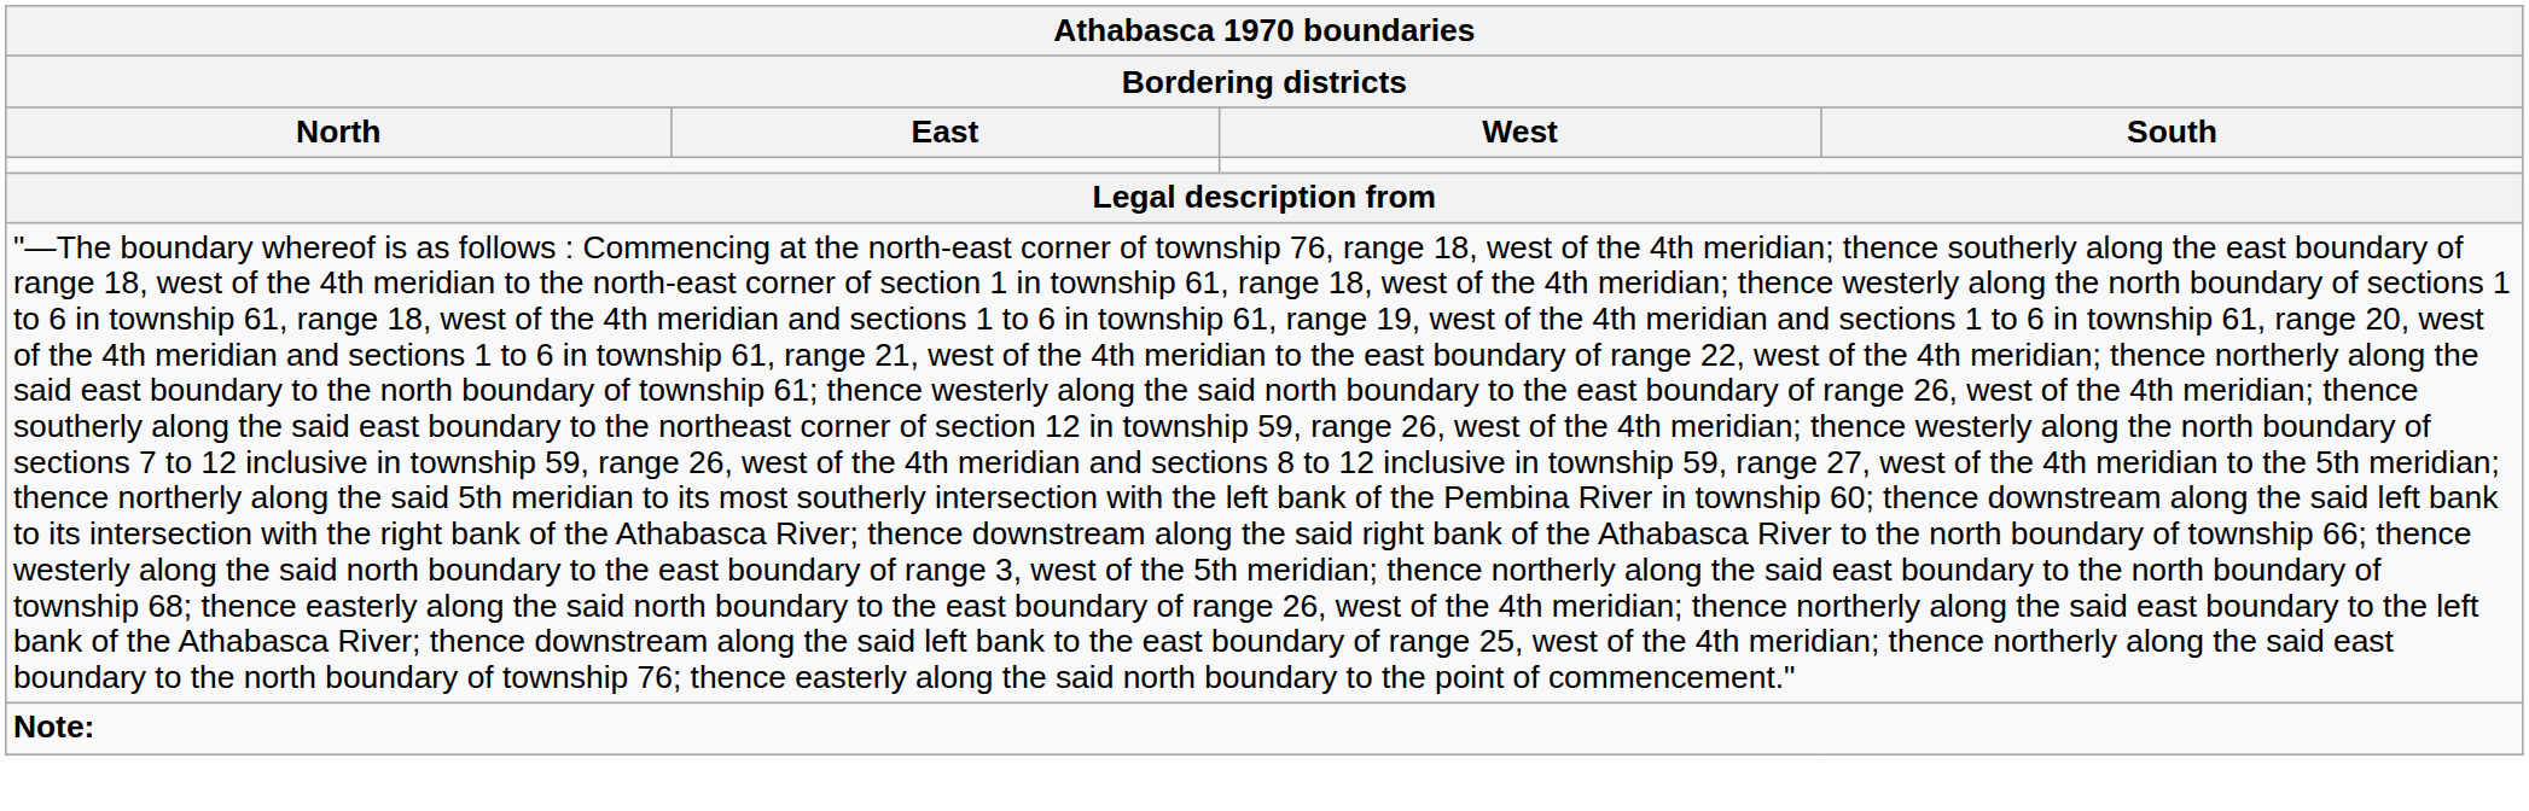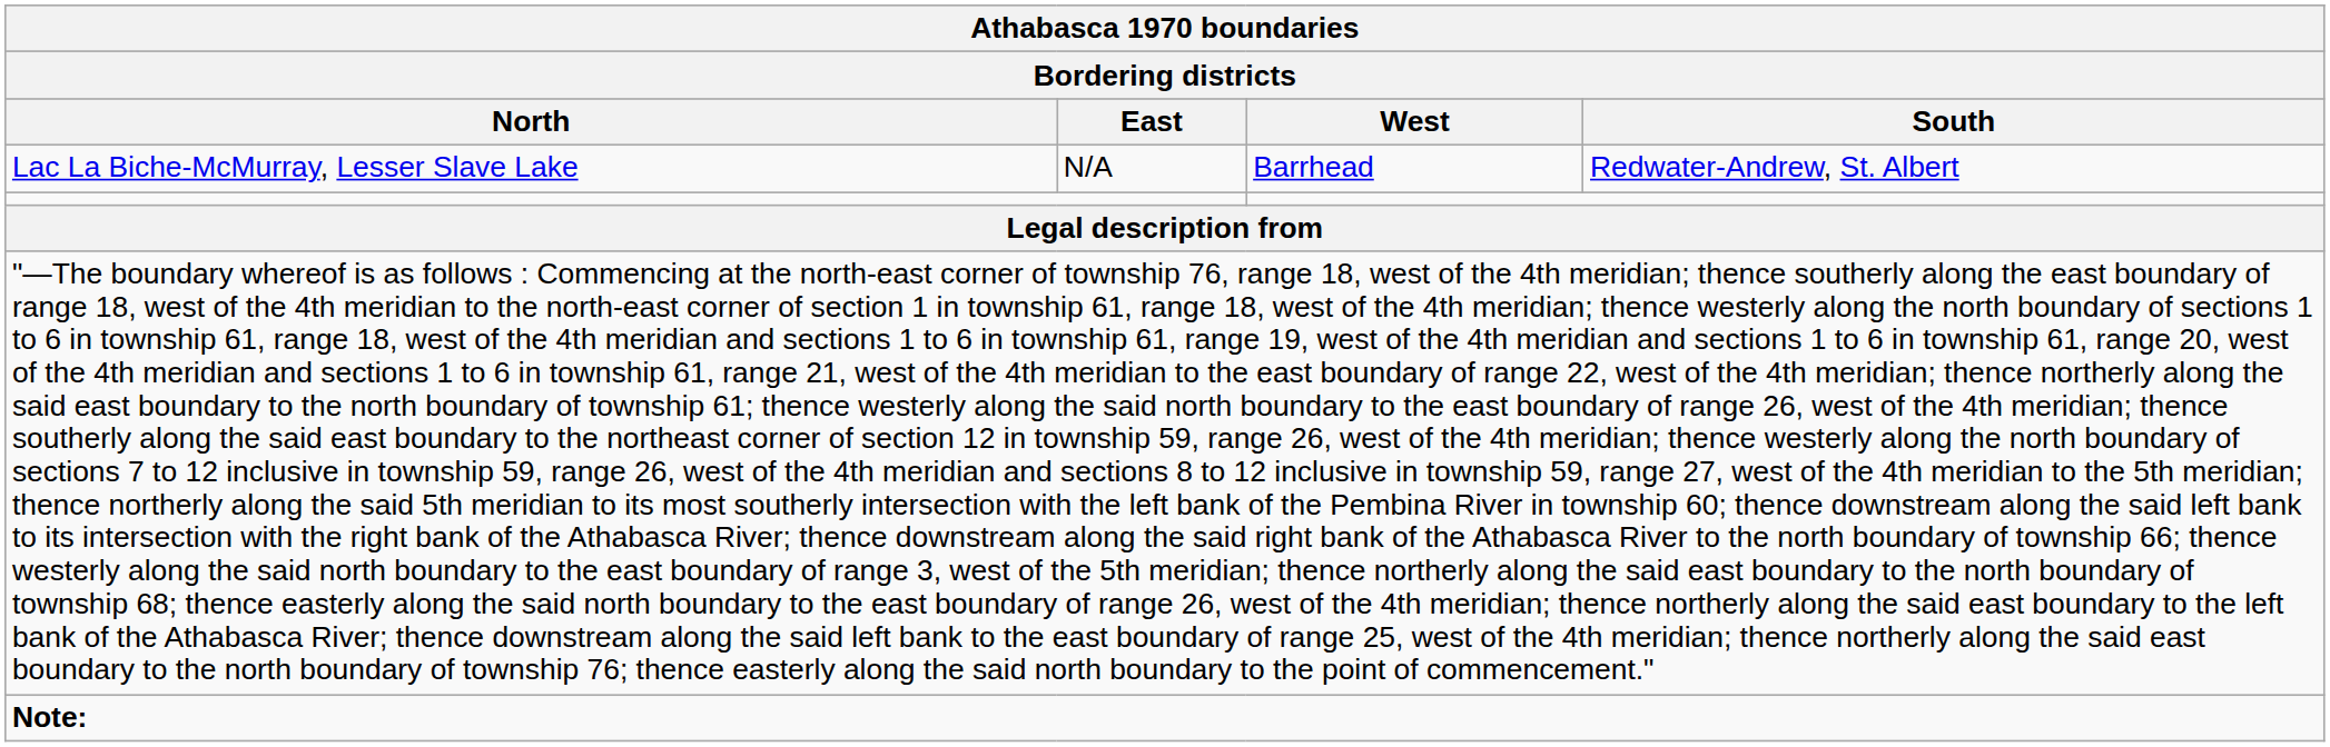 <table class="wikitable collapsible collapsed" style="width:100%;">
 <tr>
 <th colspan=4>Athabasca 1970 boundaries</th>
 </tr>
 <tr>
 <th colspan=4>Bordering districts</th>
 </tr>
 <tr>
 <th>North</th>
 <th>East</th>
 <th>West</th>
 <th>South</th>
+</tr>
+<tr>
+<td><a href='#'>Lac La Biche-McMurray</a>, <a href='#'>Lesser Slave Lake</a></td>
+<td>N/A</td>
+<td><a href='#'>Barrhead</a></td>
+<td><a href='#'>Redwater-Andrew</a>, <a href='#'>St. Albert</a></td>
 </tr>
 <tr>
 <td colspan=2 align=center></td>
 <td colspan=2 align=center></td>
 </tr>
 <tr>
 <th colspan=4>Legal description from </th>
 </tr>
 <tr>
 <td colspan=4>"—The boundary whereof is as follows : Commencing at the north-east corner of township 76, range 18, west of the 4th meridian; thence southerly along the east boundary of range 18, west of the 4th meridian to the north-east corner of section 1 in township 61, range 18, west of the 4th meridian; thence westerly along the north boundary of sections 1 to 6 in township 61, range 18, west of the 4th meridian and sections 1 to 6 in township 61, range 19, west of the 4th meridian and sections 1 to 6 in township 61, range 20, west of the 4th meridian and sections 1 to 6 in township 61, range 21, west of the 4th meridian to the east boundary of range 22, west of the 4th meridian; thence northerly along the said east boundary to the north boundary of township 61; thence westerly along the said north boundary to the east boundary of range 26, west of the 4th meridian; thence southerly along the said east boundary to the northeast corner of section 12 in township 59, range 26, west of the 4th meridian; thence westerly along the north boundary of sections 7 to 12 inclusive in township 59, range 26, west of the 4th meridian and sections 8 to 12 inclusive in township 59, range 27, west of the 4th meridian to the 5th meridian; thence northerly along the said 5th meridian to its most southerly intersection with the left bank of the Pembina River in township 60; thence downstream along the said left bank to its intersection with the right bank of the Athabasca River; thence downstream along the said right bank of the Athabasca River to the north boundary of township 66; thence westerly along the said north boundary to the east boundary of range 3, west of the 5th meridian; thence northerly along the said east boundary to the north boundary of township 68; thence easterly along the said north boundary to the east boundary of range 26, west of the 4th meridian; thence northerly along the said east boundary to the left bank of the Athabasca River; thence downstream along the said left bank to the east boundary of range 25, west of the 4th meridian; thence northerly along the said east boundary to the north boundary of township 76; thence easterly along the said north boundary to the point of commencement."</td>
 </tr>
 <tr>
 <td colspan=4><strong>Note:</strong></td>
 </tr>
 </table>
